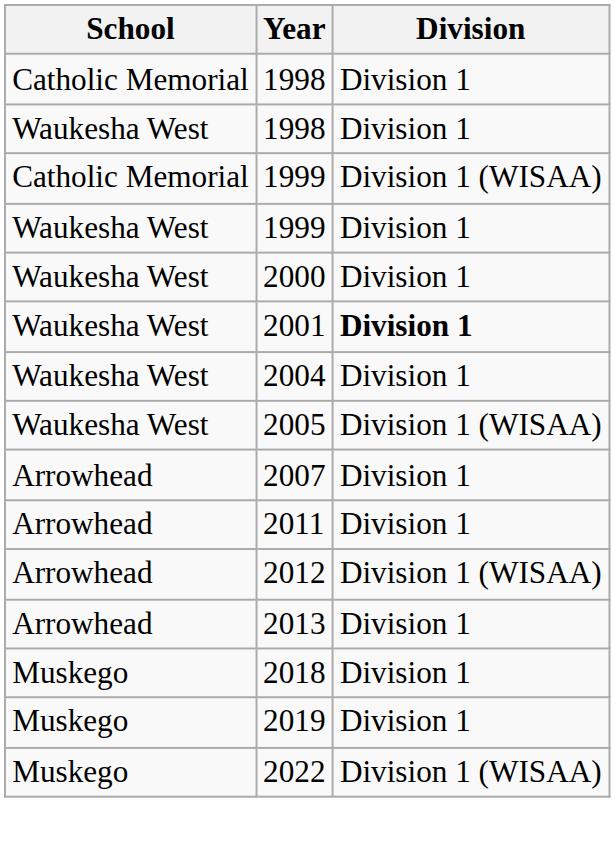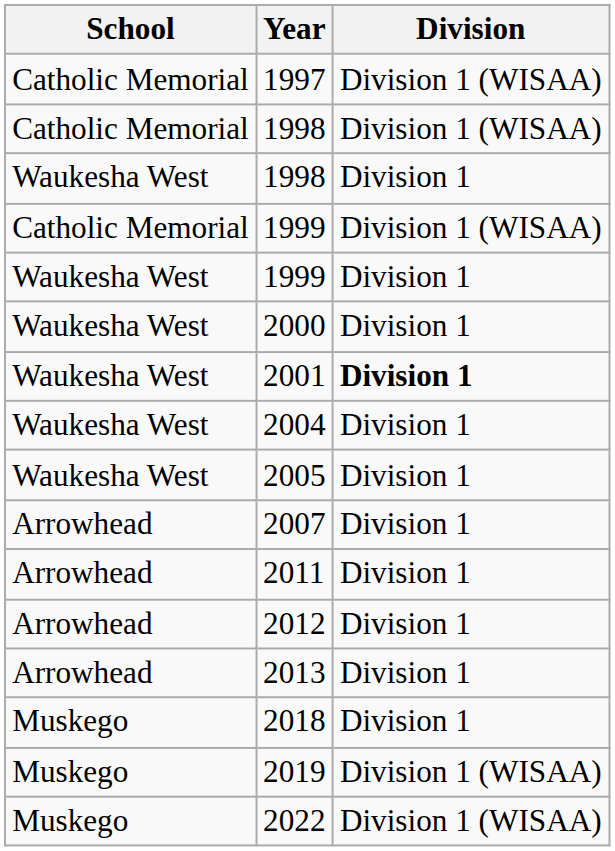 <table class="wikitable">
 <tr>
 <th>School</th>
 <th>Year</th>
 <th>Division</th>
 </tr>
 <tr>
 <td>Catholic Memorial</td>
+<td>1997</td>
+<td>Division 1 (WISAA)</td>
+</tr>
+<tr>
+<td>Catholic Memorial</td>
 <td>1998</td>
-<td>Division 1</td>
+<td>Division 1 (WISAA)</td>
 </tr>
 <tr>
 <td>Waukesha West</td>
 <td>1998</td>
 <td>Division 1</td>
 </tr>
 <tr>
 <td>Catholic Memorial</td>
 <td>1999</td>
 <td>Division 1 (WISAA)</td>
 </tr>
 <tr>
 <td>Waukesha West</td>
 <td>1999</td>
 <td>Division 1</td>
 </tr>
 <tr>
 <td>Waukesha West</td>
 <td>2000</td>
 <td>Division 1</td>
 </tr>
 <tr>
 <td>Waukesha West</td>
 <td>2001</td>
 <td><strong>Division 1</strong></td>
 </tr>
 <tr>
 <td>Waukesha West</td>
 <td>2004</td>
 <td>Division 1</td>
 </tr>
 <tr>
 <td>Waukesha West</td>
 <td>2005</td>
-<td>Division 1 (WISAA)</td>
+<td>Division 1</td>
 </tr>
 <tr>
 <td>Arrowhead</td>
 <td>2007</td>
 <td>Division 1</td>
 </tr>
 <tr>
 <td>Arrowhead</td>
 <td>2011</td>
 <td>Division 1</td>
 </tr>
 <tr>
 <td>Arrowhead</td>
 <td>2012</td>
-<td>Division 1 (WISAA)</td>
+<td>Division 1</td>
 </tr>
 <tr>
 <td>Arrowhead</td>
 <td>2013</td>
 <td>Division 1</td>
 </tr>
 <tr>
 <td>Muskego</td>
 <td>2018</td>
 <td>Division 1</td>
 </tr>
 <tr>
 <td>Muskego</td>
 <td>2019</td>
-<td>Division 1</td>
+<td>Division 1 (WISAA)</td>
 </tr>
 <tr>
 <td>Muskego</td>
 <td>2022</td>
 <td>Division 1 (WISAA)</td>
 </tr>
 </table>
